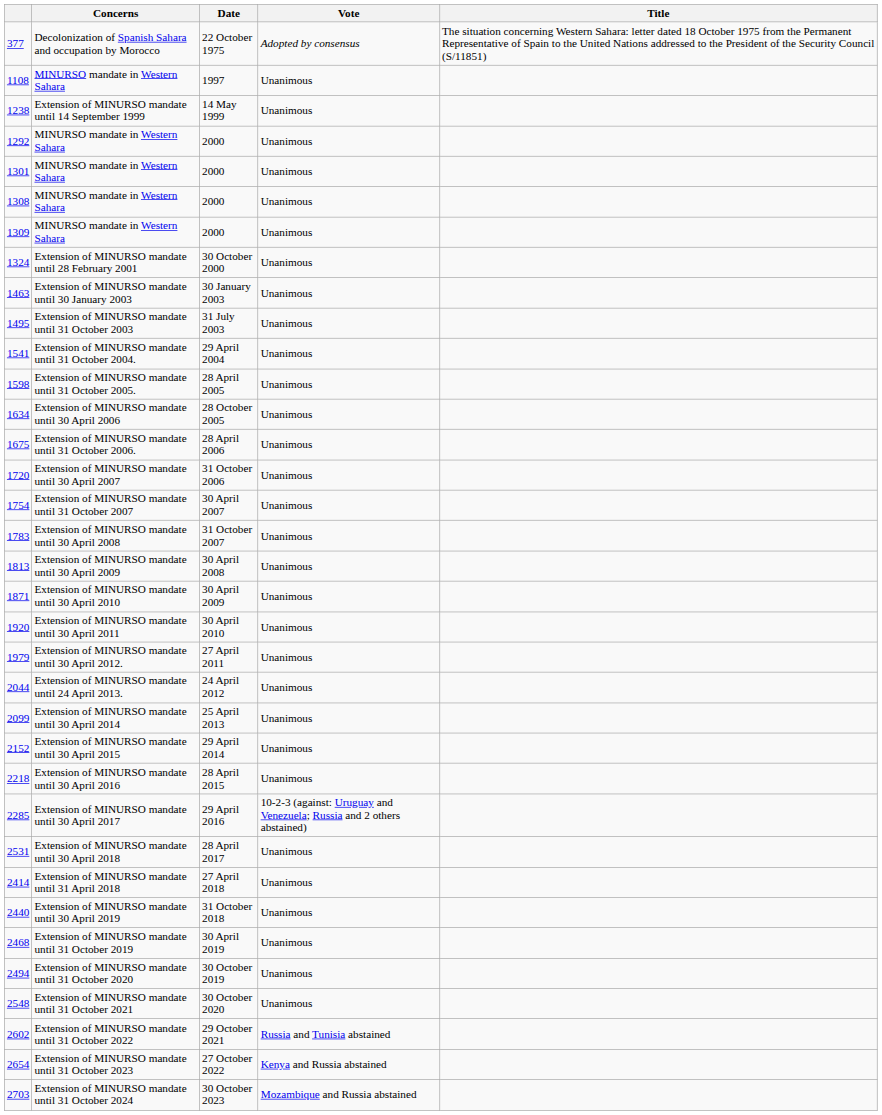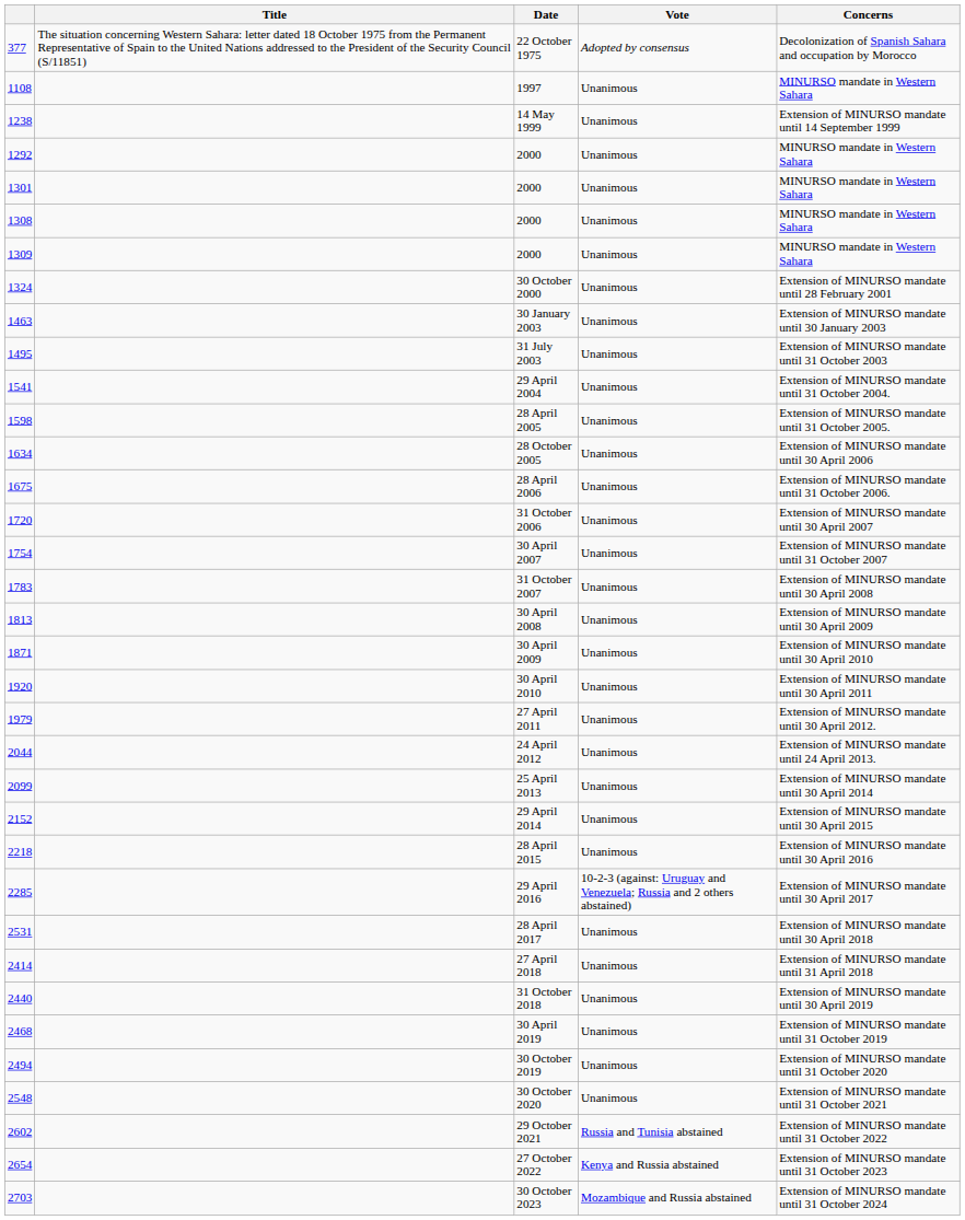 <table class="wikitable">
 <tr>
 <th></th>
-<th>Concerns</th>
+<th>Title</th>
 <th>Date</th>
 <th>Vote</th>
-<th>Title</th>
+<th>Concerns</th>
 </tr>
 <tr>
 <td><a href='#'>377</a></td>
-<td>Decolonization of <a href='#'>Spanish Sahara</a> and occupation by Morocco</td>
+<td>The situation concerning Western Sahara: letter dated 18 October 1975 from the Permanent Representative of Spain to the United Nations addressed to the President of the Security Council (S/11851)</td>
 <td>22 October 1975</td>
 <td><em>Adopted by consensus</em></td>
-<td>The situation concerning Western Sahara: letter dated 18 October 1975 from the Permanent Representative of Spain to the United Nations addressed to the President of the Security Council (S/11851)</td>
+<td>Decolonization of <a href='#'>Spanish Sahara</a> and occupation by Morocco</td>
 </tr>
 <tr>
 <td><a href='#'>1108</a></td>
-<td><a href='#'>MINURSO</a> mandate in <a href='#'>Western Sahara</a></td>
+<td></td>
 <td>1997</td>
 <td>Unanimous</td>
-<td></td>
+<td><a href='#'>MINURSO</a> mandate in <a href='#'>Western Sahara</a></td>
 </tr>
 <tr>
 <td><a href='#'>1238</a></td>
-<td>Extension of MINURSO mandate until 14 September 1999</td>
+<td></td>
 <td>14 May 1999</td>
 <td>Unanimous</td>
-<td></td>
+<td>Extension of MINURSO mandate until 14 September 1999</td>
 </tr>
 <tr>
 <td><a href='#'>1292</a></td>
-<td>MINURSO mandate in <a href='#'>Western Sahara</a></td>
+<td></td>
 <td>2000</td>
 <td>Unanimous</td>
-<td></td>
+<td>MINURSO mandate in <a href='#'>Western Sahara</a></td>
 </tr>
 <tr>
 <td><a href='#'>1301</a></td>
-<td>MINURSO mandate in <a href='#'>Western Sahara</a></td>
+<td></td>
 <td>2000</td>
 <td>Unanimous</td>
-<td></td>
+<td>MINURSO mandate in <a href='#'>Western Sahara</a></td>
 </tr>
 <tr>
 <td><a href='#'>1308</a></td>
-<td>MINURSO mandate in <a href='#'>Western Sahara</a></td>
+<td></td>
 <td>2000</td>
 <td>Unanimous</td>
-<td></td>
+<td>MINURSO mandate in <a href='#'>Western Sahara</a></td>
 </tr>
 <tr>
 <td><a href='#'>1309</a></td>
-<td>MINURSO mandate in <a href='#'>Western Sahara</a></td>
+<td></td>
 <td>2000</td>
 <td>Unanimous</td>
-<td></td>
+<td>MINURSO mandate in <a href='#'>Western Sahara</a></td>
 </tr>
 <tr>
 <td><a href='#'>1324</a></td>
-<td>Extension of MINURSO mandate until 28 February 2001</td>
+<td></td>
 <td>30 October 2000</td>
 <td>Unanimous</td>
-<td></td>
+<td>Extension of MINURSO mandate until 28 February 2001</td>
 </tr>
 <tr>
 <td><a href='#'>1463</a></td>
-<td>Extension of MINURSO mandate until 30 January 2003</td>
+<td></td>
 <td>30 January 2003</td>
 <td>Unanimous</td>
-<td></td>
+<td>Extension of MINURSO mandate until 30 January 2003</td>
 </tr>
 <tr>
 <td><a href='#'>1495</a></td>
-<td>Extension of MINURSO mandate until 31 October 2003</td>
+<td></td>
 <td>31 July 2003</td>
 <td>Unanimous</td>
-<td></td>
+<td>Extension of MINURSO mandate until 31 October 2003</td>
 </tr>
 <tr>
 <td><a href='#'>1541</a></td>
-<td>Extension of MINURSO mandate until 31 October 2004.</td>
+<td></td>
 <td>29 April 2004</td>
 <td>Unanimous</td>
-<td></td>
+<td>Extension of MINURSO mandate until 31 October 2004.</td>
 </tr>
 <tr>
 <td><a href='#'>1598</a></td>
-<td>Extension of MINURSO mandate until 31 October 2005.</td>
+<td></td>
 <td>28 April 2005</td>
 <td>Unanimous</td>
-<td></td>
+<td>Extension of MINURSO mandate until 31 October 2005.</td>
 </tr>
 <tr>
 <td><a href='#'>1634</a></td>
-<td>Extension of MINURSO mandate until 30 April 2006</td>
+<td></td>
 <td>28 October 2005</td>
 <td>Unanimous</td>
-<td></td>
+<td>Extension of MINURSO mandate until 30 April 2006</td>
 </tr>
 <tr>
 <td><a href='#'>1675</a></td>
-<td>Extension of MINURSO mandate until 31 October 2006.</td>
+<td></td>
 <td>28 April 2006</td>
 <td>Unanimous</td>
-<td></td>
+<td>Extension of MINURSO mandate until 31 October 2006.</td>
 </tr>
 <tr>
 <td><a href='#'>1720</a></td>
-<td>Extension of MINURSO mandate until 30 April 2007</td>
+<td></td>
 <td>31 October 2006</td>
 <td>Unanimous</td>
-<td></td>
+<td>Extension of MINURSO mandate until 30 April 2007</td>
 </tr>
 <tr>
 <td><a href='#'>1754</a></td>
-<td>Extension of MINURSO mandate until 31 October 2007</td>
+<td></td>
 <td>30 April 2007</td>
 <td>Unanimous</td>
-<td></td>
+<td>Extension of MINURSO mandate until 31 October 2007</td>
 </tr>
 <tr>
 <td><a href='#'>1783</a></td>
-<td>Extension of MINURSO mandate until 30 April 2008</td>
+<td></td>
 <td>31 October 2007</td>
 <td>Unanimous</td>
-<td></td>
+<td>Extension of MINURSO mandate until 30 April 2008</td>
 </tr>
 <tr>
 <td><a href='#'>1813</a></td>
-<td>Extension of MINURSO mandate until 30 April 2009</td>
+<td></td>
 <td>30 April 2008</td>
 <td>Unanimous</td>
-<td></td>
+<td>Extension of MINURSO mandate until 30 April 2009</td>
 </tr>
 <tr>
 <td><a href='#'>1871</a></td>
-<td>Extension of MINURSO mandate until 30 April 2010</td>
+<td></td>
 <td>30 April 2009</td>
 <td>Unanimous</td>
-<td></td>
+<td>Extension of MINURSO mandate until 30 April 2010</td>
 </tr>
 <tr>
 <td><a href='#'>1920</a></td>
-<td>Extension of MINURSO mandate until 30 April 2011</td>
+<td></td>
 <td>30 April 2010</td>
 <td>Unanimous</td>
-<td></td>
+<td>Extension of MINURSO mandate until 30 April 2011</td>
 </tr>
 <tr>
 <td><a href='#'>1979</a></td>
-<td>Extension of MINURSO mandate until 30 April 2012.</td>
+<td></td>
 <td>27 April 2011</td>
 <td>Unanimous</td>
-<td></td>
+<td>Extension of MINURSO mandate until 30 April 2012.</td>
 </tr>
 <tr>
 <td><a href='#'>2044</a></td>
-<td>Extension of MINURSO mandate until 24 April 2013.</td>
+<td></td>
 <td>24 April 2012</td>
 <td>Unanimous</td>
-<td></td>
+<td>Extension of MINURSO mandate until 24 April 2013.</td>
 </tr>
 <tr>
 <td><a href='#'>2099</a></td>
-<td>Extension of MINURSO mandate until 30 April 2014</td>
+<td></td>
 <td>25 April 2013</td>
 <td>Unanimous</td>
-<td></td>
+<td>Extension of MINURSO mandate until 30 April 2014</td>
 </tr>
 <tr>
 <td><a href='#'>2152</a></td>
-<td>Extension of MINURSO mandate until 30 April 2015</td>
+<td></td>
 <td>29 April 2014</td>
 <td>Unanimous</td>
-<td></td>
+<td>Extension of MINURSO mandate until 30 April 2015</td>
 </tr>
 <tr>
 <td><a href='#'>2218</a></td>
-<td>Extension of MINURSO mandate until 30 April 2016</td>
+<td></td>
 <td>28 April 2015</td>
 <td>Unanimous</td>
-<td></td>
+<td>Extension of MINURSO mandate until 30 April 2016</td>
 </tr>
 <tr>
 <td><a href='#'>2285</a></td>
-<td>Extension of MINURSO mandate until 30 April 2017</td>
+<td></td>
 <td>29 April 2016</td>
 <td>10-2-3 (against: <a href='#'>Uruguay</a> and <a href='#'>Venezuela</a>; <a href='#'>Russia</a> and 2 others abstained)</td>
-<td></td>
+<td>Extension of MINURSO mandate until 30 April 2017</td>
 </tr>
 <tr>
 <td><a href='#'>2531</a></td>
-<td>Extension of MINURSO mandate until 30 April 2018</td>
+<td></td>
 <td>28 April 2017</td>
 <td>Unanimous</td>
-<td></td>
+<td>Extension of MINURSO mandate until 30 April 2018</td>
 </tr>
 <tr>
 <td><a href='#'>2414</a></td>
-<td>Extension of MINURSO mandate until 31 April 2018</td>
+<td></td>
 <td>27 April 2018</td>
 <td>Unanimous</td>
-<td></td>
+<td>Extension of MINURSO mandate until 31 April 2018</td>
 </tr>
 <tr>
 <td><a href='#'>2440</a></td>
-<td>Extension of MINURSO mandate until 30 April 2019</td>
+<td></td>
 <td>31 October 2018</td>
 <td>Unanimous</td>
-<td></td>
+<td>Extension of MINURSO mandate until 30 April 2019</td>
 </tr>
 <tr>
 <td><a href='#'>2468</a></td>
-<td>Extension of MINURSO mandate until 31 October 2019</td>
+<td></td>
 <td>30 April 2019</td>
 <td>Unanimous</td>
-<td></td>
+<td>Extension of MINURSO mandate until 31 October 2019</td>
 </tr>
 <tr>
 <td><a href='#'>2494</a></td>
-<td>Extension of MINURSO mandate until 31 October 2020</td>
+<td></td>
 <td>30 October 2019</td>
 <td>Unanimous</td>
-<td></td>
+<td>Extension of MINURSO mandate until 31 October 2020</td>
 </tr>
 <tr>
 <td><a href='#'>2548</a></td>
-<td>Extension of MINURSO mandate until 31 October 2021</td>
+<td></td>
 <td>30 October 2020</td>
 <td>Unanimous</td>
-<td></td>
+<td>Extension of MINURSO mandate until 31 October 2021</td>
 </tr>
 <tr>
 <td><a href='#'>2602</a></td>
-<td>Extension of MINURSO mandate until 31 October 2022</td>
+<td></td>
 <td>29 October 2021</td>
 <td><a href='#'>Russia</a> and <a href='#'>Tunisia</a> abstained</td>
-<td></td>
+<td>Extension of MINURSO mandate until 31 October 2022</td>
 </tr>
 <tr>
 <td><a href='#'>2654</a></td>
-<td>Extension of MINURSO mandate until 31 October 2023</td>
+<td></td>
 <td>27 October 2022</td>
 <td><a href='#'>Kenya</a> and Russia abstained</td>
-<td></td>
+<td>Extension of MINURSO mandate until 31 October 2023</td>
 </tr>
 <tr>
 <td><a href='#'>2703</a></td>
-<td>Extension of MINURSO mandate until 31 October 2024</td>
+<td></td>
 <td>30 October 2023</td>
 <td><a href='#'>Mozambique</a> and Russia abstained</td>
-<td></td>
+<td>Extension of MINURSO mandate until 31 October 2024</td>
 </tr>
 </table>
